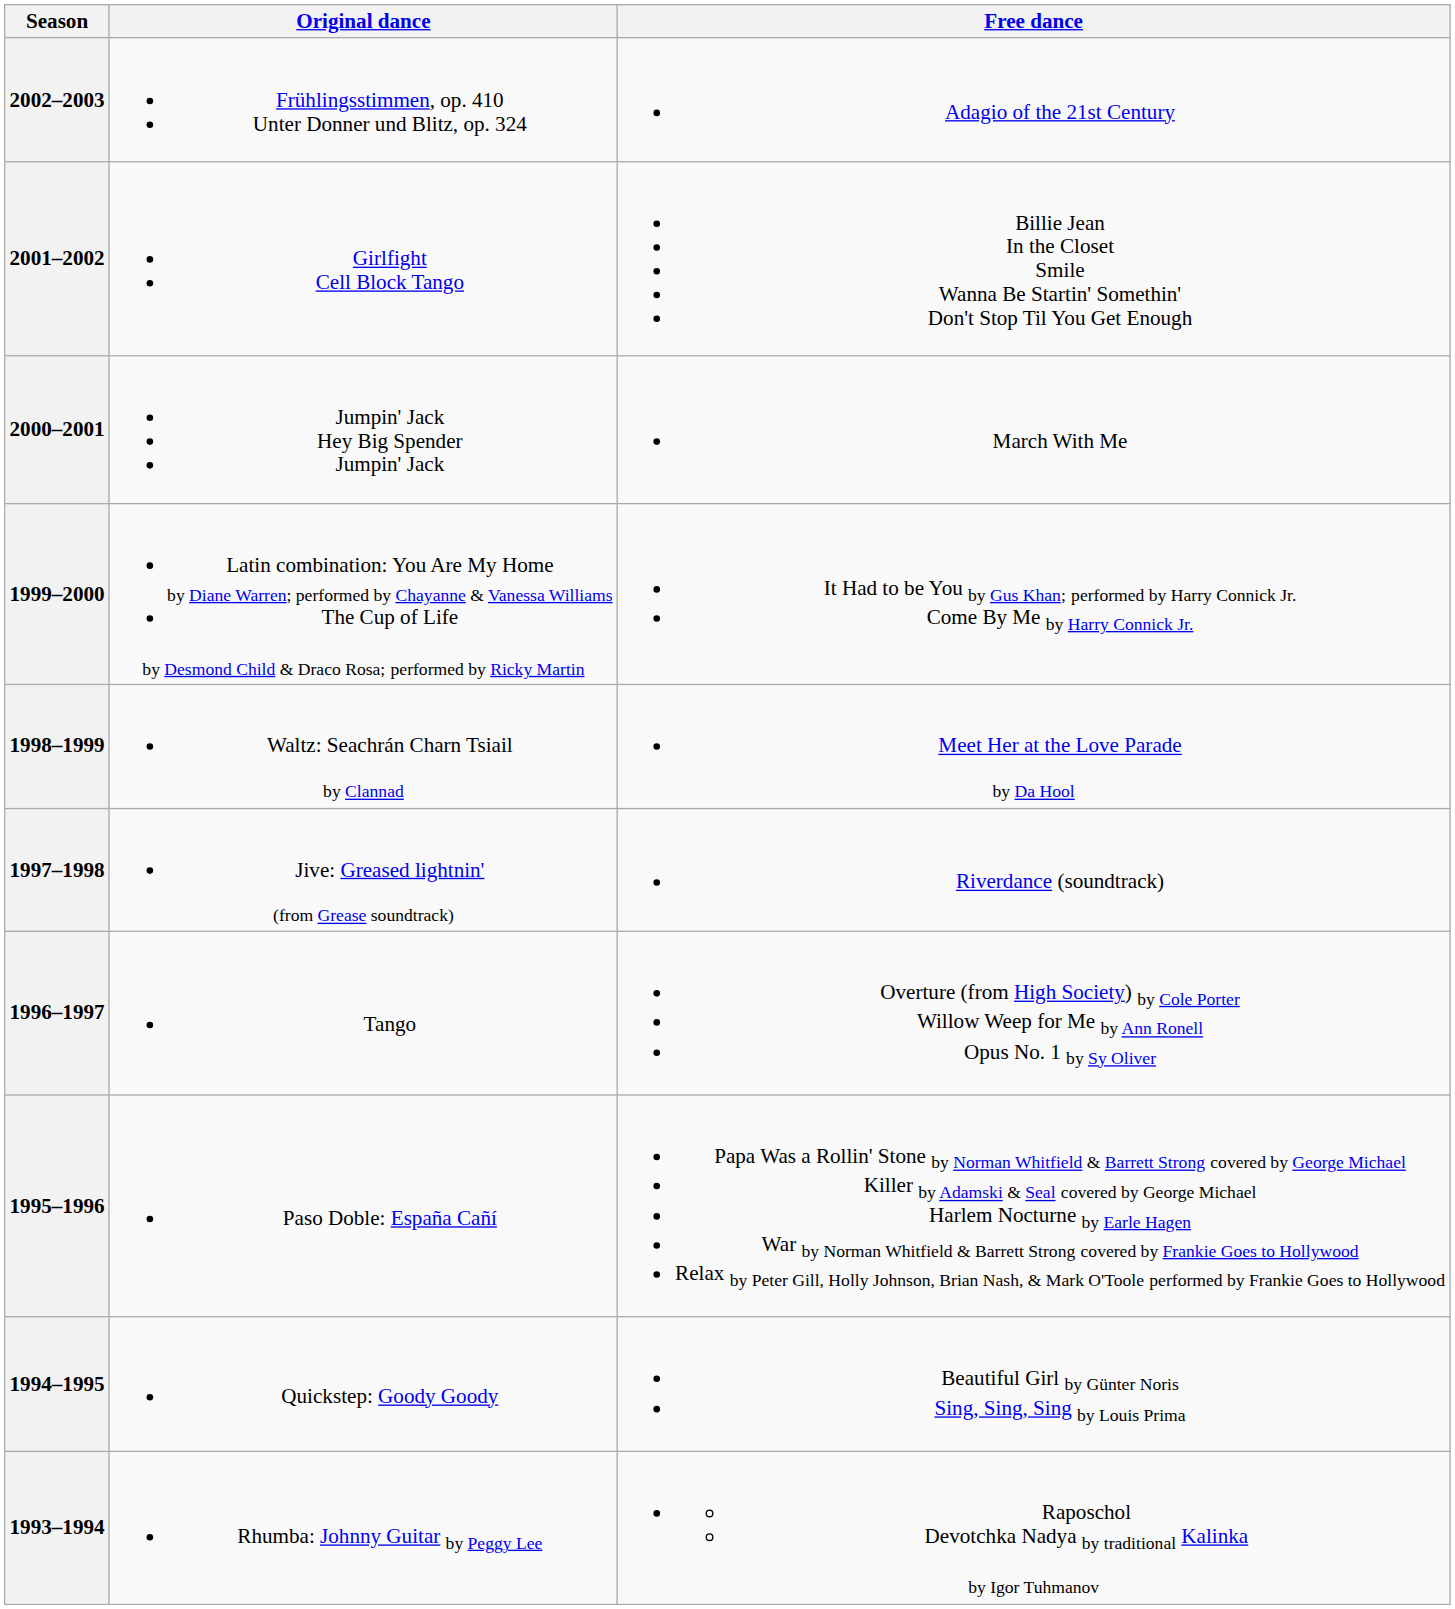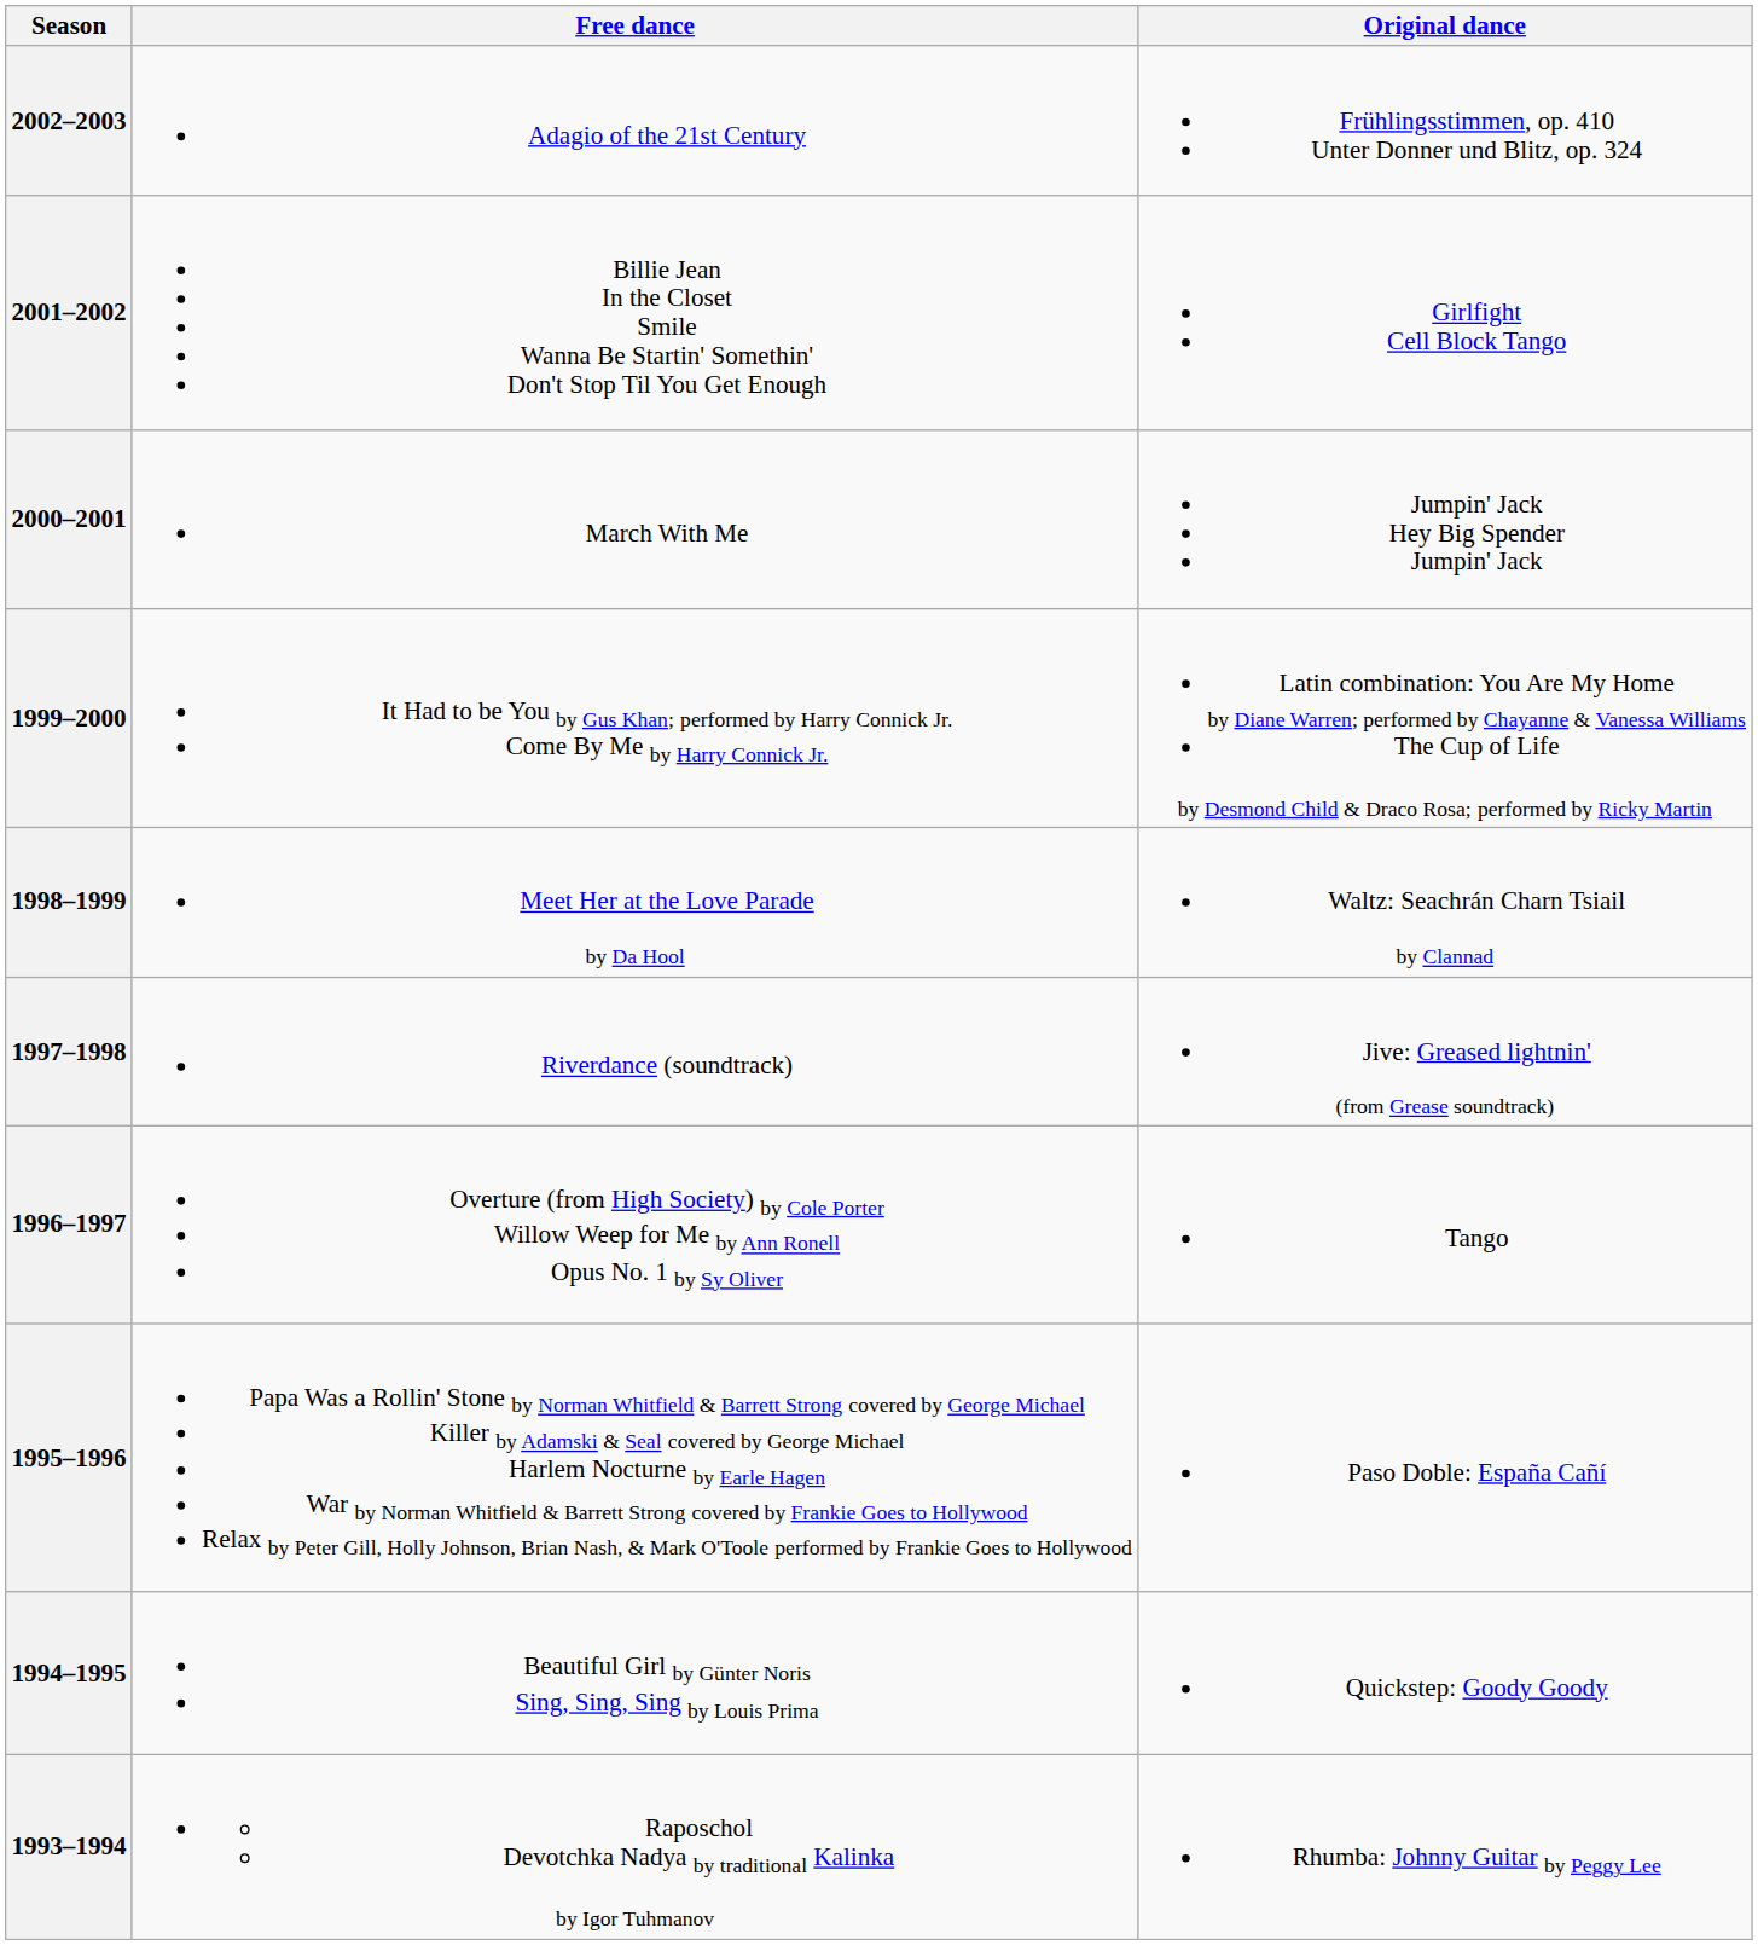 <table class=wikitable style=text-align:center>
 <tr>
 <th>Season</th>
+<th><a href='#'>Free dance</a></th>
 <th><a href='#'>Original dance</a></th>
-<th><a href='#'>Free dance</a></th>
 </tr>
 <tr>
 <th>2002–2003<br></th>
+<td><br><ul><li><a href='#'>Adagio of the 21st Century</a><br> </li></ul></td>
 <td><br><ul><li> <a href='#'>Frühlingsstimmen</a>, op. 410<br> </li><li> Unter Donner und Blitz, op. 324<br> </li></ul></td>
-<td><br><ul><li><a href='#'>Adagio of the 21st Century</a><br> </li></ul></td>
 </tr>
 <tr>
 <th>2001–2002<br></th>
+<td><br><ul><li>Billie Jean</li><li>In the Closet</li><li>Smile</li><li>Wanna Be Startin' Somethin'</li><li>Don't Stop Til You Get Enough<br> </li></ul></td>
 <td><br><ul><li> <a href='#'>Girlfight</a><br> </li><li> <a href='#'>Cell Block Tango</a><br> </li></ul></td>
-<td><br><ul><li>Billie Jean</li><li>In the Closet</li><li>Smile</li><li>Wanna Be Startin' Somethin'</li><li>Don't Stop Til You Get Enough<br> </li></ul></td>
 </tr>
 <tr>
 <th>2000–2001<br></th>
+<td><br><ul><li>March With Me<br> </li></ul></td>
 <td><br><ul><li> Jumpin' Jack<br> </li><li> Hey Big Spender<br> </li><li> Jumpin' Jack<br> </li></ul></td>
-<td><br><ul><li>March With Me<br> </li></ul></td>
 </tr>
 <tr>
 <th>1999–2000</th>
+<td><br><ul><li>It Had to be You <sub>by <a href='#'>Gus Khan</a>;</sub> <sub>performed by Harry Connick Jr.</sub></li><li>Come By Me <sub>by <a href='#'>Harry Connick Jr.</a></sub></li></ul></td>
 <td><br><ul><li>Latin combination: You Are My Home<br> <sub>by <a href='#'>Diane Warren</a>; performed by <a href='#'>Chayanne</a> & <a href='#'>Vanessa Williams</a></sub></li><li>The Cup of Life</li></ul><sub>by <a href='#'>Desmond Child</a> & Draco Rosa;</sub> <sub>performed by <a href='#'>Ricky Martin</a></sub></td>
-<td><br><ul><li>It Had to be You <sub>by <a href='#'>Gus Khan</a>;</sub> <sub>performed by Harry Connick Jr.</sub></li><li>Come By Me <sub>by <a href='#'>Harry Connick Jr.</a></sub></li></ul></td>
 </tr>
 <tr>
 <th>1998–1999</th>
+<td><br><ul><li><a href='#'>Meet Her at the Love Parade</a></li></ul><small>by <a href='#'>Da Hool</a></small></td>
 <td><br><ul><li>Waltz: Seachrán Charn Tsiail</li></ul><small>by <a href='#'>Clannad</a></small></td>
-<td><br><ul><li><a href='#'>Meet Her at the Love Parade</a></li></ul><small>by <a href='#'>Da Hool</a></small></td>
 </tr>
 <tr>
 <th>1997–1998</th>
+<td><br><ul><li><a href='#'>Riverdance</a> (soundtrack)</li></ul></td>
 <td><br><ul><li>Jive: <a href='#'>Greased lightnin'</a></li></ul><small>(from <a href='#'>Grease</a> soundtrack)</small></td>
-<td><br><ul><li><a href='#'>Riverdance</a> (soundtrack)</li></ul></td>
 </tr>
 <tr>
 <th>1996–1997</th>
+<td><br><ul><li>Overture (from <a href='#'>High Society</a>) <sub>by <a href='#'>Cole Porter</a></sub></li><li>Willow Weep for Me <sub>by <a href='#'>Ann Ronell</a></sub></li><li>Opus No. 1 <sub>by <a href='#'>Sy Oliver</a></sub></li></ul></td>
 <td><br><ul><li>Tango</li></ul></td>
-<td><br><ul><li>Overture (from <a href='#'>High Society</a>) <sub>by <a href='#'>Cole Porter</a></sub></li><li>Willow Weep for Me <sub>by <a href='#'>Ann Ronell</a></sub></li><li>Opus No. 1 <sub>by <a href='#'>Sy Oliver</a></sub></li></ul></td>
 </tr>
 <tr>
 <th>1995–1996</th>
+<td><br><ul><li>Papa Was a Rollin' Stone <sub>by <a href='#'>Norman Whitfield</a> & <a href='#'>Barrett Strong</a></sub> <sub>covered by <a href='#'>George Michael</a></sub></li><li>Killer <sub>by <a href='#'>Adamski</a> & <a href='#'>Seal</a></sub> <sub>covered by George Michael</sub></li><li>Harlem Nocturne <sub>by <a href='#'>Earle Hagen</a></sub></li><li>War <sub>by Norman Whitfield & Barrett Strong</sub> <sub>covered by <a href='#'>Frankie Goes to Hollywood</a></sub></li><li>Relax <sub>by Peter Gill, Holly Johnson, Brian Nash, & Mark O'Toole</sub> <sub>performed by Frankie Goes to Hollywood</sub></li></ul></td>
 <td><br><ul><li>Paso Doble: <a href='#'>España Cañí</a></li></ul></td>
-<td><br><ul><li>Papa Was a Rollin' Stone <sub>by <a href='#'>Norman Whitfield</a> & <a href='#'>Barrett Strong</a></sub> <sub>covered by <a href='#'>George Michael</a></sub></li><li>Killer <sub>by <a href='#'>Adamski</a> & <a href='#'>Seal</a></sub> <sub>covered by George Michael</sub></li><li>Harlem Nocturne <sub>by <a href='#'>Earle Hagen</a></sub></li><li>War <sub>by Norman Whitfield & Barrett Strong</sub> <sub>covered by <a href='#'>Frankie Goes to Hollywood</a></sub></li><li>Relax <sub>by Peter Gill, Holly Johnson, Brian Nash, & Mark O'Toole</sub> <sub>performed by Frankie Goes to Hollywood</sub></li></ul></td>
 </tr>
 <tr>
 <th>1994–1995</th>
+<td><br><ul><li>Beautiful Girl <sub>by Günter Noris</sub></li><li><a href='#'>Sing, Sing, Sing</a> <sub>by Louis Prima</sub></li></ul></td>
 <td><br><ul><li>Quickstep: <a href='#'>Goody Goody</a></li></ul></td>
-<td><br><ul><li>Beautiful Girl <sub>by Günter Noris</sub></li><li><a href='#'>Sing, Sing, Sing</a> <sub>by Louis Prima</sub></li></ul></td>
 </tr>
 <tr>
 <th>1993–1994</th>
+<td><br><ul><li><ul><li>Raposchol</li><li>Devotchka Nadya <sub>by traditional</sub>  <a href='#'>Kalinka</a></li></ul></li></ul><small>by Igor Tuhmanov</small></td>
 <td><br><ul><li>Rhumba: <a href='#'>Johnny Guitar</a>  <sub>by <a href='#'>Peggy Lee</a></sub></li></ul></td>
-<td><br><ul><li><ul><li>Raposchol</li><li>Devotchka Nadya <sub>by traditional</sub>  <a href='#'>Kalinka</a></li></ul></li></ul><small>by Igor Tuhmanov</small></td>
 </tr>
 </table>
